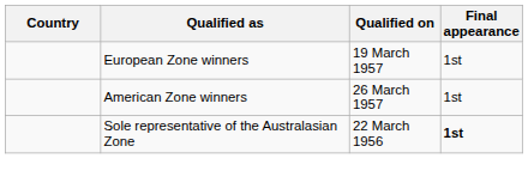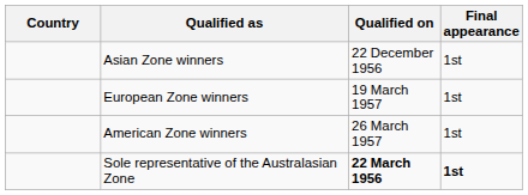 <table class="sortable wikitable">
 <tr>
 <th width="120">Country</th>
 <th width="350">Qualified as</th>
 <th width="110">Qualified on</th>
 <th>Final appearance</th>
+</tr>
+<tr>
+<td></td>
+<td>Asian Zone winners</td>
+<td>22 December 1956</td>
+<td>1st</td>
 </tr>
 <tr>
 <td></td>
 <td>European Zone winners</td>
 <td>19 March 1957</td>
 <td>1st</td>
 </tr>
 <tr>
 <td></td>
 <td>American Zone winners</td>
 <td>26 March 1957</td>
 <td>1st</td>
 </tr>
 <tr>
 <td></td>
 <td>Sole representative of the Australasian Zone</td>
-<td>22 March 1956</td>
+<td><strong>22 March 1956</strong></td>
 <td><strong>1st</strong></td>
 </tr>
 </table>
